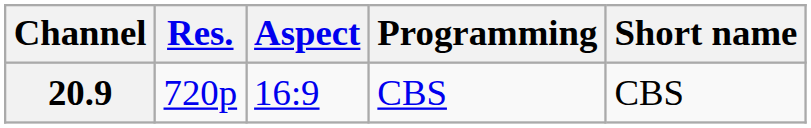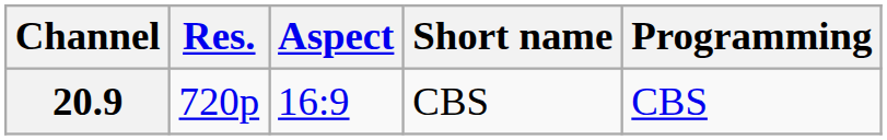 <table class="wikitable">
 <tr>
 <th>Channel</th>
 <th><a href='#'>Res.</a></th>
 <th><a href='#'>Aspect</a></th>
+<th>Short name</th>
 <th>Programming</th>
-<th>Short name</th>
 </tr>
 <tr>
 <th scope = "row">20.9</th>
 <td><a href='#'>720p</a></td>
 <td><a href='#'>16:9</a></td>
+<td>CBS</td>
 <td><a href='#'>CBS</a></td>
-<td>CBS</td>
 </tr>
 </table>
